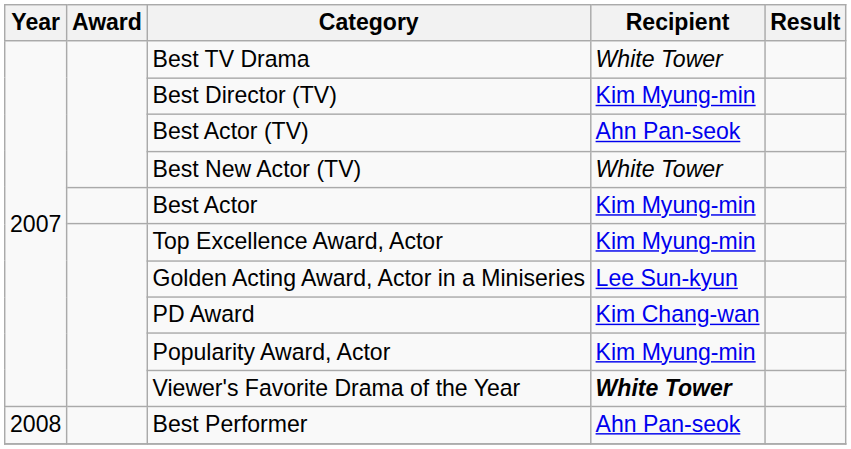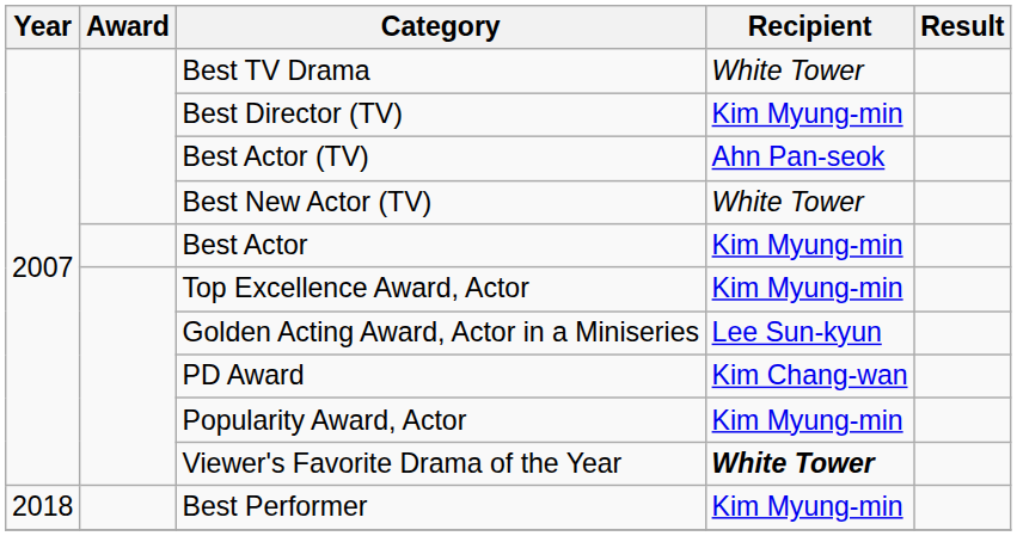 <table class="wikitable">
 <tr>
 <th>Year</th>
 <th>Award</th>
 <th>Category</th>
 <th>Recipient</th>
 <th>Result</th>
 </tr>
 <tr>
 <td rowspan=10>2007</td>
 <td rowspan=4></td>
 <td>Best TV Drama</td>
 <td><em>White Tower</em></td>
 <td></td>
 </tr>
 <tr>
 <td>Best Director (TV)</td>
 <td><a href='#'>Kim Myung-min</a></td>
 <td></td>
 </tr>
 <tr>
 <td>Best Actor (TV)</td>
 <td><a href='#'>Ahn Pan-seok</a></td>
 <td></td>
 </tr>
 <tr>
 <td>Best New Actor (TV)</td>
 <td><em>White Tower</em></td>
 <td></td>
 </tr>
 <tr>
 <td></td>
 <td>Best Actor</td>
 <td><a href='#'>Kim Myung-min</a></td>
 <td></td>
 </tr>
 <tr>
 <td rowspan=5></td>
 <td>Top Excellence Award, Actor</td>
 <td><a href='#'>Kim Myung-min</a></td>
 <td></td>
 </tr>
 <tr>
 <td>Golden Acting Award, Actor in a Miniseries</td>
 <td><a href='#'>Lee Sun-kyun</a></td>
 <td></td>
 </tr>
 <tr>
 <td>PD Award</td>
 <td><a href='#'>Kim Chang-wan</a></td>
 <td></td>
 </tr>
 <tr>
 <td>Popularity Award, Actor</td>
 <td><a href='#'>Kim Myung-min</a></td>
 <td></td>
 </tr>
 <tr>
 <td>Viewer's Favorite Drama of the Year</td>
 <td><strong><em>White Tower</em></strong></td>
 <td></td>
 </tr>
 <tr>
-<td>2008</td>
+<td>2018</td>
 <td></td>
 <td>Best Performer</td>
-<td><a href='#'>Ahn Pan-seok</a></td>
+<td><a href='#'>Kim Myung-min</a></td>
 <td></td>
 </tr>
 <tr>
 </tr>
 </table>
